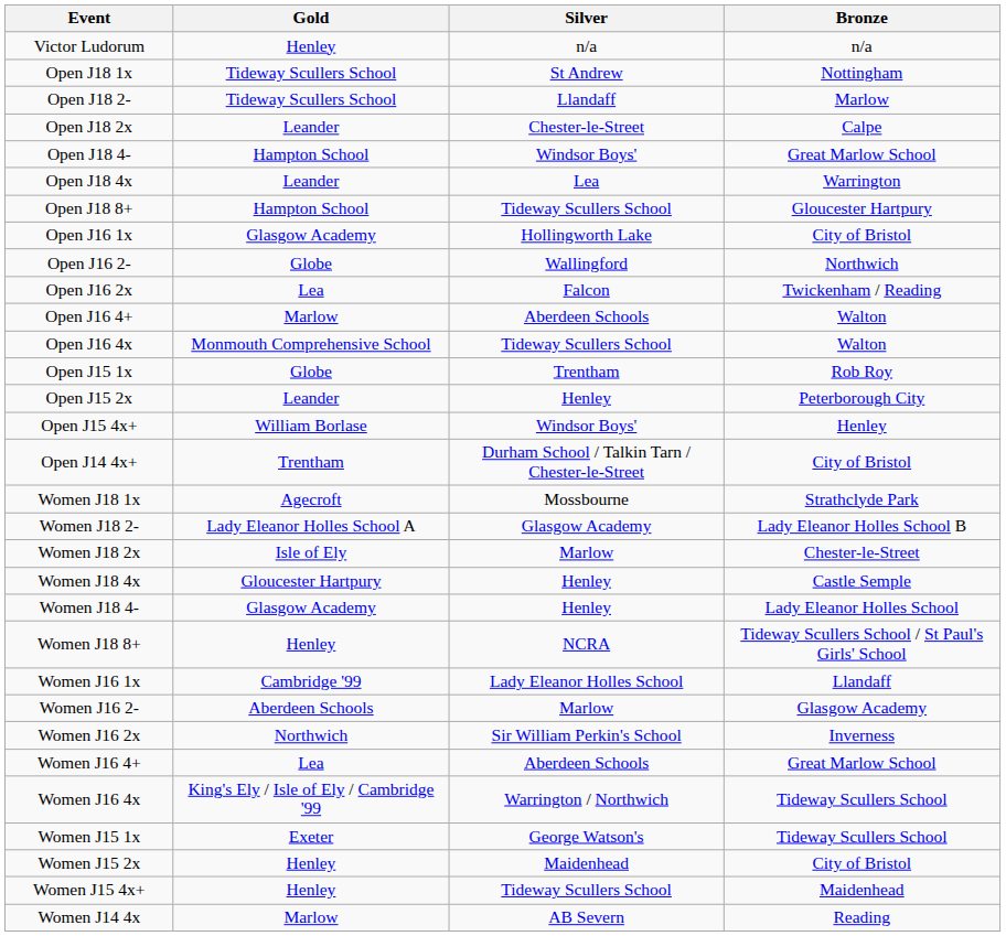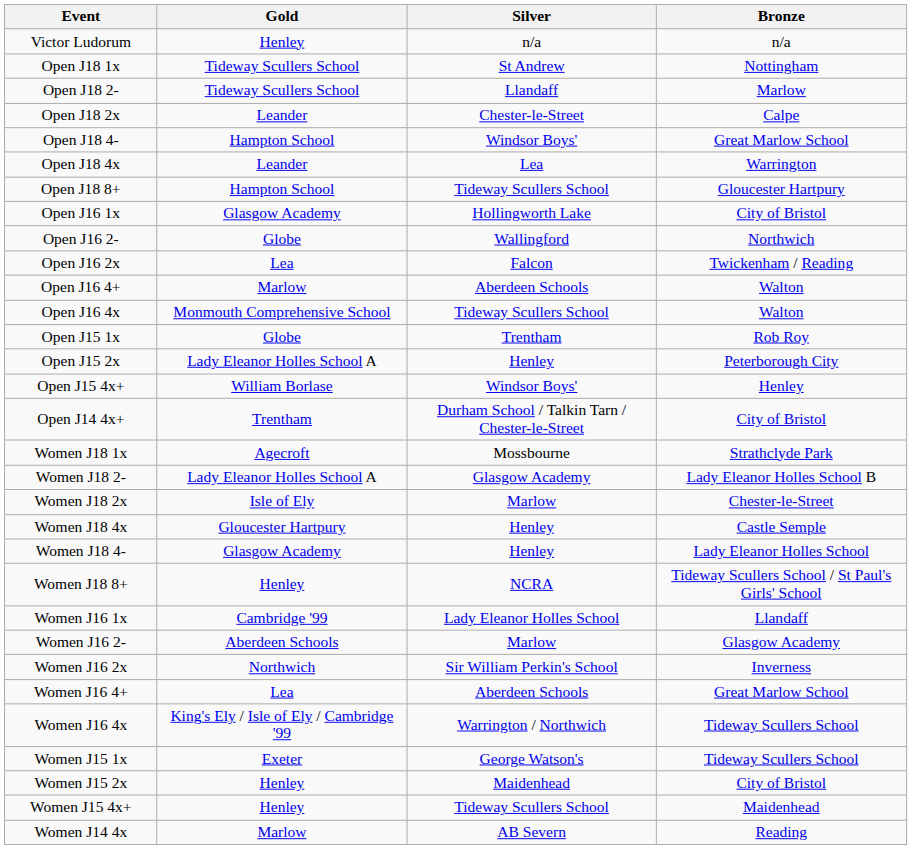 <table class="wikitable" style="text-align:center">
 <tr>
 <th width=150>Event</th>
 <th width=250>Gold</th>
 <th width=250>Silver</th>
 <th width=250>Bronze</th>
 </tr>
 <tr>
 <td>Victor Ludorum</td>
 <td><a href='#'>Henley</a></td>
 <td>n/a</td>
 <td>n/a</td>
 </tr>
 <tr>
 <td>Open J18 1x</td>
 <td><a href='#'>Tideway Scullers School</a></td>
 <td><a href='#'>St Andrew</a></td>
 <td><a href='#'>Nottingham</a></td>
 </tr>
 <tr>
 <td>Open J18 2-</td>
 <td><a href='#'>Tideway Scullers School</a></td>
 <td><a href='#'>Llandaff</a></td>
 <td><a href='#'>Marlow</a></td>
 </tr>
 <tr>
 <td>Open J18 2x</td>
 <td><a href='#'>Leander</a></td>
 <td><a href='#'>Chester-le-Street</a></td>
 <td><a href='#'>Calpe</a></td>
 </tr>
 <tr>
 <td>Open J18 4-</td>
 <td><a href='#'>Hampton School</a></td>
 <td><a href='#'>Windsor Boys'</a></td>
 <td><a href='#'>Great Marlow School</a></td>
 </tr>
 <tr>
 <td>Open J18 4x</td>
 <td><a href='#'>Leander</a></td>
 <td><a href='#'>Lea</a></td>
 <td><a href='#'>Warrington</a></td>
 </tr>
 <tr>
 <td>Open J18 8+</td>
 <td><a href='#'>Hampton School</a></td>
 <td><a href='#'>Tideway Scullers School</a></td>
 <td><a href='#'>Gloucester Hartpury</a></td>
 </tr>
 <tr>
 <td>Open J16 1x</td>
 <td><a href='#'>Glasgow Academy</a></td>
 <td><a href='#'>Hollingworth Lake</a></td>
 <td><a href='#'>City of Bristol</a></td>
 </tr>
 <tr>
 <td>Open J16 2-</td>
 <td><a href='#'>Globe</a></td>
 <td><a href='#'>Wallingford</a></td>
 <td><a href='#'>Northwich</a></td>
 </tr>
 <tr>
 <td>Open J16 2x</td>
 <td><a href='#'>Lea</a></td>
 <td><a href='#'>Falcon</a></td>
 <td><a href='#'>Twickenham</a> / <a href='#'>Reading</a></td>
 </tr>
 <tr>
 <td>Open J16 4+</td>
 <td><a href='#'>Marlow</a></td>
 <td><a href='#'>Aberdeen Schools</a></td>
 <td><a href='#'>Walton</a></td>
 </tr>
 <tr>
 <td>Open J16 4x</td>
 <td><a href='#'>Monmouth Comprehensive School</a></td>
 <td><a href='#'>Tideway Scullers School</a></td>
 <td><a href='#'>Walton</a></td>
 </tr>
 <tr>
 <td>Open J15 1x</td>
 <td><a href='#'>Globe</a></td>
 <td><a href='#'>Trentham</a></td>
 <td><a href='#'>Rob Roy</a></td>
 </tr>
 <tr>
 <td>Open J15 2x</td>
-<td><a href='#'>Leander</a></td>
+<td><a href='#'>Lady Eleanor Holles School</a>  A</td>
 <td><a href='#'>Henley</a></td>
 <td><a href='#'>Peterborough City</a></td>
 </tr>
 <tr>
 <td>Open J15 4x+</td>
 <td><a href='#'>William Borlase</a></td>
 <td><a href='#'>Windsor Boys'</a></td>
 <td><a href='#'>Henley</a></td>
 </tr>
 <tr>
 <td>Open J14 4x+</td>
 <td><a href='#'>Trentham</a></td>
 <td><a href='#'>Durham School</a> / Talkin Tarn / <a href='#'>Chester-le-Street</a></td>
 <td><a href='#'>City of Bristol</a></td>
 </tr>
 <tr>
 <td>Women J18 1x</td>
 <td><a href='#'>Agecroft</a></td>
 <td>Mossbourne</td>
 <td><a href='#'>Strathclyde Park</a></td>
 </tr>
 <tr>
 <td>Women J18 2-</td>
 <td><a href='#'>Lady Eleanor Holles School</a>  A</td>
 <td><a href='#'>Glasgow Academy</a></td>
 <td><a href='#'>Lady Eleanor Holles School</a>  B</td>
 </tr>
 <tr>
 <td>Women J18 2x</td>
 <td><a href='#'>Isle of Ely</a></td>
 <td><a href='#'>Marlow</a></td>
 <td><a href='#'>Chester-le-Street</a></td>
 </tr>
 <tr>
 <td>Women J18 4x</td>
 <td><a href='#'>Gloucester Hartpury</a></td>
 <td><a href='#'>Henley</a></td>
 <td><a href='#'>Castle Semple</a></td>
 </tr>
 <tr>
 <td>Women J18 4-</td>
 <td><a href='#'>Glasgow Academy</a></td>
 <td><a href='#'>Henley</a></td>
 <td><a href='#'>Lady Eleanor Holles School</a></td>
 </tr>
 <tr>
 <td>Women J18 8+</td>
 <td><a href='#'>Henley</a></td>
 <td><a href='#'>NCRA</a></td>
 <td><a href='#'>Tideway Scullers School</a> / <a href='#'>St Paul's Girls' School</a></td>
 </tr>
 <tr>
 <td>Women J16 1x</td>
 <td><a href='#'>Cambridge '99</a></td>
 <td><a href='#'>Lady Eleanor Holles School</a></td>
 <td><a href='#'>Llandaff</a></td>
 </tr>
 <tr>
 <td>Women J16 2-</td>
 <td><a href='#'>Aberdeen Schools</a></td>
 <td><a href='#'>Marlow</a></td>
 <td><a href='#'>Glasgow Academy</a></td>
 </tr>
 <tr>
 <td>Women J16 2x</td>
 <td><a href='#'>Northwich</a></td>
 <td><a href='#'>Sir William Perkin's School</a></td>
 <td><a href='#'>Inverness</a></td>
 </tr>
 <tr>
 <td>Women J16 4+</td>
 <td><a href='#'>Lea</a></td>
 <td><a href='#'>Aberdeen Schools</a></td>
 <td><a href='#'>Great Marlow School</a></td>
 </tr>
 <tr>
 <td>Women J16 4x</td>
 <td><a href='#'>King's Ely</a> / <a href='#'>Isle of Ely</a> / <a href='#'>Cambridge '99</a></td>
 <td><a href='#'>Warrington</a> / <a href='#'>Northwich</a></td>
 <td><a href='#'>Tideway Scullers School</a></td>
 </tr>
 <tr>
 <td>Women J15 1x</td>
 <td><a href='#'>Exeter</a></td>
 <td><a href='#'>George Watson's</a></td>
 <td><a href='#'>Tideway Scullers School</a></td>
 </tr>
 <tr>
 <td>Women J15 2x</td>
 <td><a href='#'>Henley</a></td>
 <td><a href='#'>Maidenhead</a></td>
 <td><a href='#'>City of Bristol</a></td>
 </tr>
 <tr>
 <td>Women J15 4x+</td>
 <td><a href='#'>Henley</a></td>
 <td><a href='#'>Tideway Scullers School</a></td>
 <td><a href='#'>Maidenhead</a></td>
 </tr>
 <tr>
 <td>Women J14 4x</td>
 <td><a href='#'>Marlow</a></td>
 <td><a href='#'>AB Severn</a></td>
 <td><a href='#'>Reading</a></td>
 </tr>
 </table>
